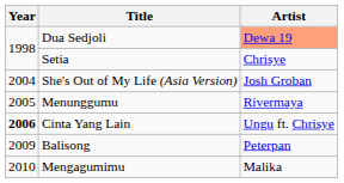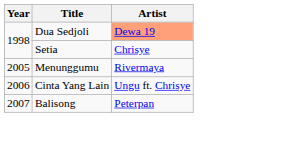 <table Class="wikitable">
 <tr>
 <th>Year</th>
 <th>Title</th>
 <th>Artist</th>
 </tr>
 <tr>
 <td rowspan=2>1998</td>
 <td>Dua Sedjoli</td>
 <td style="background: lightsalmon;"><a href='#'>Dewa 19</a></td>
 </tr>
 <tr>
 <td>Setia</td>
 <td><a href='#'>Chrisye</a></td>
 </tr>
 <tr>
-<td>2004</td>
-<td>She's Out of My Life <em>(Asia Version)</em></td>
-<td><a href='#'>Josh Groban</a></td>
-</tr>
-<tr>
 <td>2005</td>
 <td>Menunggumu</td>
 <td><a href='#'>Rivermaya</a></td>
 </tr>
 <tr>
-<td><strong>2006</strong></td>
+<td>2006</td>
 <td>Cinta Yang Lain</td>
 <td><a href='#'>Ungu</a> ft. <a href='#'>Chrisye</a></td>
 </tr>
 <tr>
-<td>2009</td>
+<td>2007</td>
 <td>Balisong</td>
 <td><a href='#'>Peterpan</a></td>
 </tr>
-<tr>
-<td>2010</td>
-<td>Mengagumimu</td>
-<td>Malika</td>
-</tr>
 </table>
